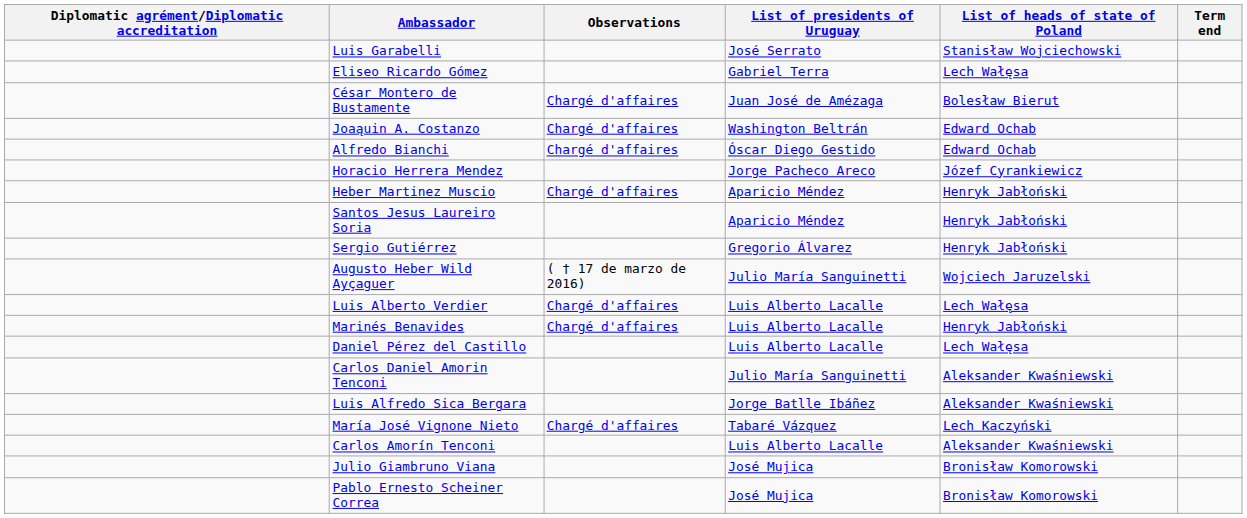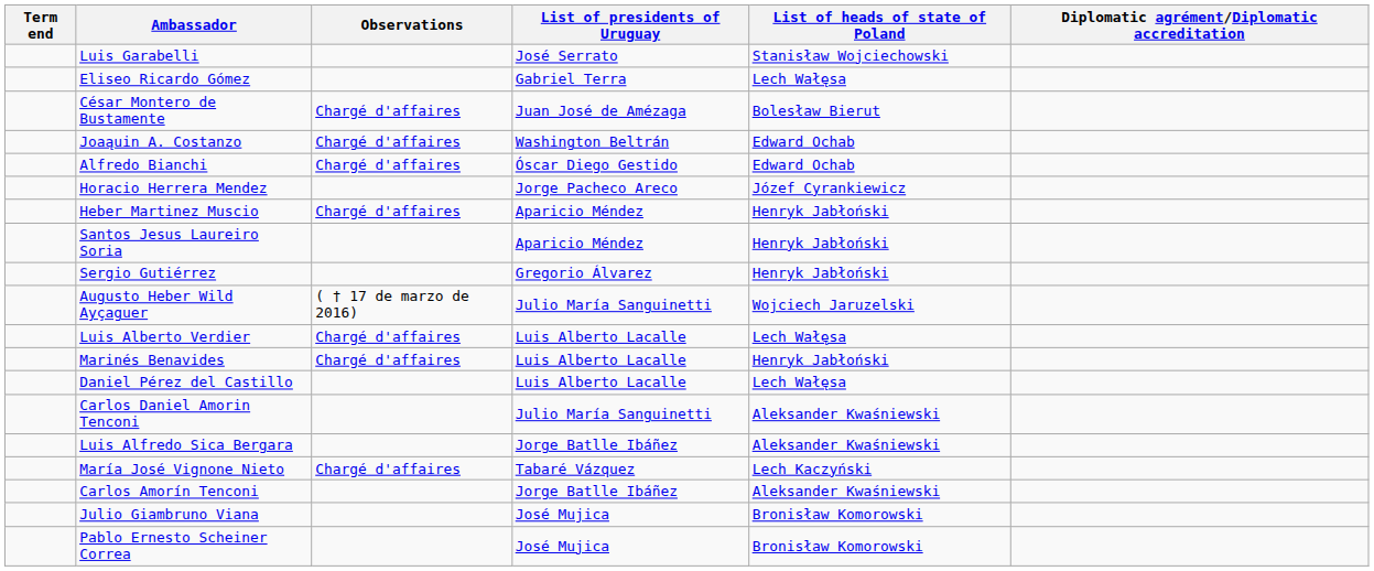 <table class="wikitable sortable">
 <tr>
-<th>Diplomatic <a href='#'>agrément</a>/<a href='#'>Diplomatic accreditation</a></th>
+<th>Term end</th>
 <th><a href='#'>Ambassador</a></th>
 <th>Observations</th>
 <th><a href='#'>List of presidents of Uruguay</a></th>
 <th><a href='#'>List of heads of state of Poland</a></th>
-<th>Term end</th>
+<th>Diplomatic <a href='#'>agrément</a>/<a href='#'>Diplomatic accreditation</a></th>
 </tr>
 <tr>
 <td></td>
 <td><a href='#'>Luis Garabelli</a></td>
 <td></td>
 <td><a href='#'>José Serrato</a></td>
 <td><a href='#'>Stanisław Wojciechowski</a></td>
 <td></td>
 </tr>
 <tr>
 <td></td>
 <td><a href='#'>Eliseo Ricardo Gómez</a></td>
 <td></td>
 <td><a href='#'>Gabriel Terra</a></td>
 <td><a href='#'>Lech Wałęsa</a></td>
 <td></td>
 </tr>
 <tr>
 <td></td>
 <td><a href='#'>César Montero de Bustamente</a></td>
 <td><a href='#'>Chargé d'affaires</a></td>
 <td><a href='#'>Juan José de Amézaga</a></td>
 <td><a href='#'>Bolesław Bierut</a></td>
 <td></td>
 </tr>
 <tr>
 <td></td>
 <td><a href='#'>Joaąuin A. Costanzo</a></td>
 <td><a href='#'>Chargé d'affaires</a></td>
 <td><a href='#'>Washington Beltrán</a></td>
 <td><a href='#'>Edward Ochab</a></td>
 <td></td>
 </tr>
 <tr>
 <td></td>
 <td><a href='#'>Alfredo Bianchi</a></td>
 <td><a href='#'>Chargé d'affaires</a></td>
 <td><a href='#'>Óscar Diego Gestido</a></td>
 <td><a href='#'>Edward Ochab</a></td>
 <td></td>
 </tr>
 <tr>
 <td></td>
 <td><a href='#'>Horacio Herrera Mendez</a></td>
 <td></td>
 <td><a href='#'>Jorge Pacheco Areco</a></td>
 <td><a href='#'>Józef Cyrankiewicz</a></td>
 <td></td>
 </tr>
 <tr>
 <td></td>
 <td><a href='#'>Heber Martinez Muscio</a></td>
 <td><a href='#'>Chargé d'affaires</a></td>
 <td><a href='#'>Aparicio Méndez</a></td>
 <td><a href='#'>Henryk Jabłoński</a></td>
 <td></td>
 </tr>
 <tr>
 <td></td>
 <td><a href='#'>Santos Jesus Laureiro Soria</a></td>
 <td></td>
 <td><a href='#'>Aparicio Méndez</a></td>
 <td><a href='#'>Henryk Jabłoński</a></td>
 <td></td>
 </tr>
 <tr>
 <td></td>
 <td><a href='#'>Sergio Gutiérrez</a></td>
 <td></td>
 <td><a href='#'>Gregorio Álvarez</a></td>
 <td><a href='#'>Henryk Jabłoński</a></td>
 <td></td>
 </tr>
 <tr>
 <td></td>
 <td><a href='#'>Augusto Heber Wild Ayçaguer</a></td>
 <td>( † 17 de marzo de 2016)</td>
 <td><a href='#'>Julio María Sanguinetti</a></td>
 <td><a href='#'>Wojciech Jaruzelski</a></td>
 <td></td>
 </tr>
 <tr>
 <td></td>
 <td><a href='#'>Luis Alberto Verdier</a></td>
 <td><a href='#'>Chargé d'affaires</a></td>
 <td><a href='#'>Luis Alberto Lacalle</a></td>
 <td><a href='#'>Lech Wałęsa</a></td>
 <td></td>
 </tr>
 <tr>
 <td></td>
 <td><a href='#'>Marinés Benavides</a></td>
 <td><a href='#'>Chargé d'affaires</a></td>
 <td><a href='#'>Luis Alberto Lacalle</a></td>
 <td><a href='#'>Henryk Jabłoński</a></td>
 <td></td>
 </tr>
 <tr>
 <td></td>
 <td><a href='#'>Daniel Pérez del Castillo</a></td>
 <td></td>
 <td><a href='#'>Luis Alberto Lacalle</a></td>
 <td><a href='#'>Lech Wałęsa</a></td>
 <td></td>
 </tr>
 <tr>
 <td></td>
 <td><a href='#'>Carlos Daniel Amorin Tenconi</a></td>
 <td></td>
 <td><a href='#'>Julio María Sanguinetti</a></td>
 <td><a href='#'>Aleksander Kwaśniewski</a></td>
 <td></td>
 </tr>
 <tr>
 <td></td>
 <td><a href='#'>Luis Alfredo Sica Bergara</a></td>
 <td></td>
 <td><a href='#'>Jorge Batlle Ibáñez</a></td>
 <td><a href='#'>Aleksander Kwaśniewski</a></td>
 <td></td>
 </tr>
 <tr>
 <td></td>
 <td><a href='#'>María José Vignone Nieto</a></td>
 <td><a href='#'>Chargé d'affaires</a></td>
 <td><a href='#'>Tabaré Vázquez</a></td>
 <td><a href='#'>Lech Kaczyński</a></td>
 <td></td>
 </tr>
 <tr>
 <td></td>
 <td><a href='#'>Carlos Amorín Tenconi</a></td>
 <td></td>
-<td><a href='#'>Luis Alberto Lacalle</a></td>
+<td><a href='#'>Jorge Batlle Ibáñez</a></td>
 <td><a href='#'>Aleksander Kwaśniewski</a></td>
 <td></td>
 </tr>
 <tr>
 <td></td>
 <td><a href='#'>Julio Giambruno Viana</a></td>
 <td></td>
 <td><a href='#'>José Mujica</a></td>
 <td><a href='#'>Bronisław Komorowski</a></td>
 <td></td>
 </tr>
 <tr>
 <td></td>
 <td><a href='#'>Pablo Ernesto Scheiner Correa</a></td>
 <td></td>
 <td><a href='#'>José Mujica</a></td>
 <td><a href='#'>Bronisław Komorowski</a></td>
 <td></td>
 </tr>
 </table>
